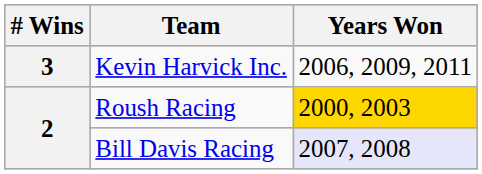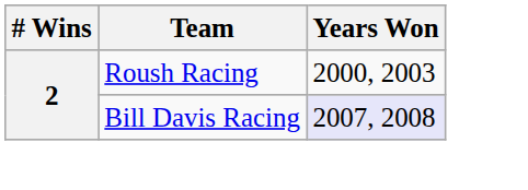 <table class="wikitable" style="font-size: 95%;">
 <tr>
 <th># Wins</th>
 <th>Team</th>
 <th>Years Won</th>
 </tr>
 <tr>
-<th>3</th>
-<td><a href='#'>Kevin Harvick Inc.</a></td>
-<td>2006, 2009, 2011</td>
-</tr>
-<tr>
 <th rowspan="2">2</th>
 <td><a href='#'>Roush Racing</a></td>
-<td style="background: gold;">2000, 2003</td>
+<td>2000, 2003</td>
 </tr>
 <tr>
 <td><a href='#'>Bill Davis Racing</a></td>
 <td style="background: lavender;">2007, 2008</td>
 </tr>
 </table>
